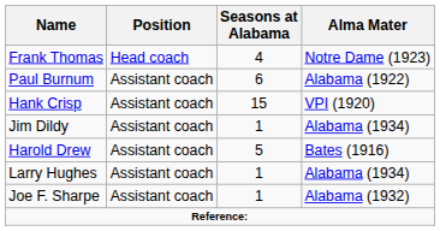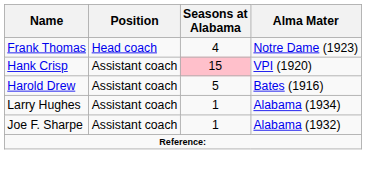 <table class="wikitable" border="1" style="font-size:90%;">
 <tr>
 <th>Name</th>
 <th>Position</th>
 <th>Seasons at<br>Alabama</th>
 <th>Alma Mater</th>
 </tr>
 <tr>
 <td><a href='#'>Frank Thomas</a></td>
 <td><a href='#'>Head coach</a></td>
 <td align=center>4</td>
 <td><a href='#'>Notre Dame</a> (1923)</td>
 </tr>
 <tr>
-<td><a href='#'>Paul Burnum</a></td>
-<td>Assistant coach</td>
-<td align=center>6</td>
-<td><a href='#'>Alabama</a> (1922)</td>
-</tr>
-<tr>
 <td><a href='#'>Hank Crisp</a></td>
 <td>Assistant coach</td>
-<td align=center>15</td>
+<td align=center style="background: pink;">15</td>
 <td><a href='#'>VPI</a> (1920)</td>
-</tr>
-<tr>
-<td>Jim Dildy</td>
-<td>Assistant coach</td>
-<td align=center>1</td>
-<td><a href='#'>Alabama</a> (1934)</td>
 </tr>
 <tr>
 <td><a href='#'>Harold Drew</a></td>
 <td>Assistant coach</td>
 <td align=center>5</td>
 <td><a href='#'>Bates</a> (1916)</td>
 </tr>
 <tr>
 <td>Larry Hughes</td>
 <td>Assistant coach</td>
 <td align=center>1</td>
 <td><a href='#'>Alabama</a> (1934)</td>
 </tr>
 <tr>
 <td>Joe F. Sharpe</td>
 <td>Assistant coach</td>
 <td align=center>1</td>
 <td><a href='#'>Alabama</a> (1932)</td>
 </tr>
 <tr>
 <td colspan="4" style="font-size: 8pt" align="center"><strong>Reference:</strong></td>
 </tr>
 </table>
